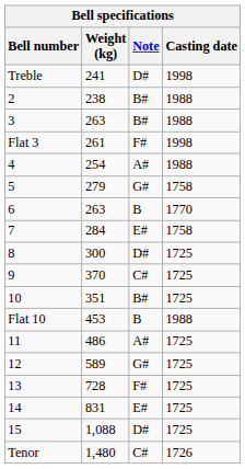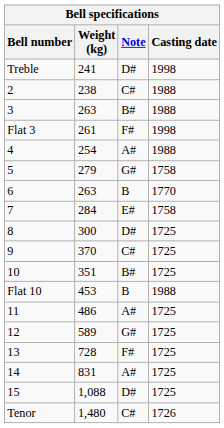 <table class="wikitable" align=right style="font-size: 85%; ">
 <tr bgcolor=#efefef>
 <th colspan=4>Bell specifications</th>
 </tr>
 <tr>
 <th>Bell number</th>
 <th>Weight<br>(kg)</th>
 <th><a href='#'>Note</a></th>
 <th>Casting date</th>
 </tr>
 <tr>
 <td>Treble</td>
 <td>241</td>
 <td>D#</td>
 <td>1998</td>
 </tr>
 <tr>
 <td>2</td>
 <td>238</td>
-<td>B#</td>
+<td>C#</td>
 <td>1988</td>
 </tr>
 <tr>
 <td>3</td>
 <td>263</td>
 <td>B#</td>
 <td>1988</td>
 </tr>
 <tr>
 <td>Flat 3</td>
 <td>261</td>
 <td>F#</td>
 <td>1998</td>
 </tr>
 <tr>
 <td>4</td>
 <td>254</td>
 <td>A#</td>
 <td>1988</td>
 </tr>
 <tr>
 <td>5</td>
 <td>279</td>
 <td>G#</td>
 <td>1758</td>
 </tr>
 <tr>
 <td>6</td>
 <td>263</td>
 <td>B</td>
 <td>1770</td>
 </tr>
 <tr>
 <td>7</td>
 <td>284</td>
 <td>E#</td>
 <td>1758</td>
 </tr>
 <tr>
 <td>8</td>
 <td>300</td>
 <td>D#</td>
 <td>1725</td>
 </tr>
 <tr>
 <td>9</td>
 <td>370</td>
 <td>C#</td>
 <td>1725</td>
 </tr>
 <tr>
 <td>10</td>
 <td>351</td>
 <td>B#</td>
 <td>1725</td>
 </tr>
 <tr>
 <td>Flat 10</td>
 <td>453</td>
 <td>B</td>
 <td>1988</td>
 </tr>
 <tr>
 <td>11</td>
 <td>486</td>
 <td>A#</td>
 <td>1725</td>
 </tr>
 <tr>
 <td>12</td>
 <td>589</td>
 <td>G#</td>
 <td>1725</td>
 </tr>
 <tr>
 <td>13</td>
 <td>728</td>
 <td>F#</td>
 <td>1725</td>
 </tr>
 <tr>
 <td>14</td>
 <td>831</td>
-<td>E#</td>
+<td>A#</td>
 <td>1725</td>
 </tr>
 <tr>
 <td>15</td>
 <td>1,088</td>
 <td>D#</td>
 <td>1725</td>
 </tr>
 <tr>
 <td>Tenor</td>
 <td>1,480</td>
 <td>C#</td>
 <td>1726</td>
 </tr>
 </table>
